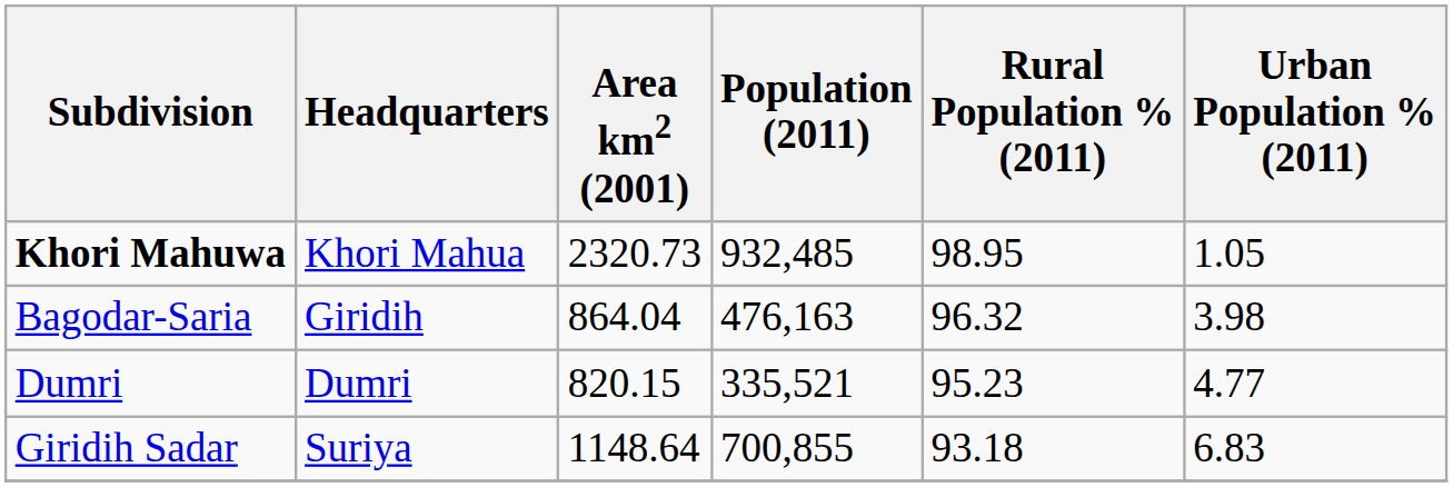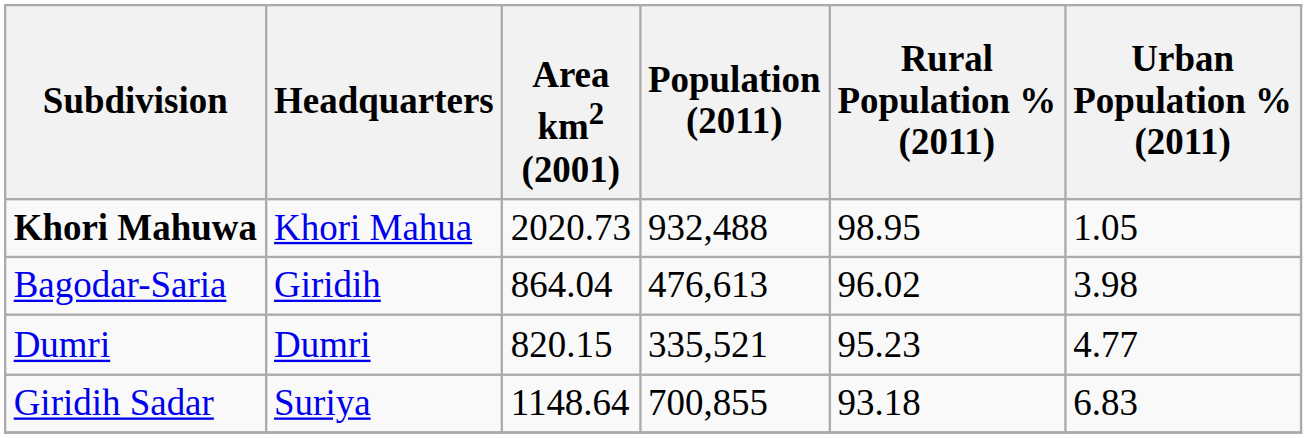 <table class="wikitable sortable">
 <tr>
 <th>Subdivision</th>
 <th>Headquarters</th>
 <th><br>Area<br>km<sup>2</sup><br>(2001)</th>
 <th>Population<br>(2011)</th>
 <th>Rural<br>Population %<br>(2011)</th>
 <th>Urban<br> Population % <br>(2011)</th>
 </tr>
 <tr>
 <td><strong>Khori Mahuwa</strong></td>
 <td><a href='#'>Khori Mahua</a></td>
-<td>2320.73</td>
-<td>932,485</td>
+<td>2020.73</td>
+<td>932,488</td>
 <td>98.95</td>
 <td>1.05</td>
 </tr>
 <tr>
 <td><a href='#'>Bagodar-Saria</a></td>
 <td><a href='#'>Giridih</a></td>
 <td>864.04</td>
-<td>476,163</td>
-<td>96.32</td>
+<td>476,613</td>
+<td>96.02</td>
 <td>3.98</td>
 </tr>
 <tr>
 <td><a href='#'>Dumri</a></td>
 <td><a href='#'>Dumri</a></td>
 <td>820.15</td>
 <td>335,521</td>
 <td>95.23</td>
 <td>4.77</td>
 </tr>
 <tr>
 <td><a href='#'>Giridih Sadar</a></td>
 <td><a href='#'>Suriya</a></td>
 <td>1148.64</td>
 <td>700,855</td>
 <td>93.18</td>
 <td>6.83</td>
 </tr>
 <tr>
 </tr>
 </table>
